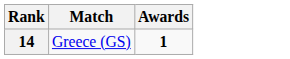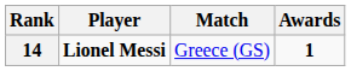 <table class="wikitable unsortable">
 <tr>
 <th>Rank</th>
+<th>Player</th>
 <th>Match</th>
 <th>Awards</th>
 </tr>
 <tr>
 <th>14</th>
+<td> <strong>Lionel Messi</strong></td>
 <td> <a href='#'>Greece (GS)</a></td>
 <td align="center"><strong>1</strong></td>
 </tr>
 </table>
